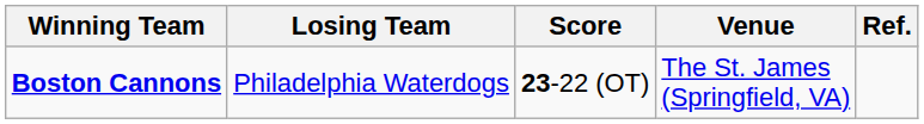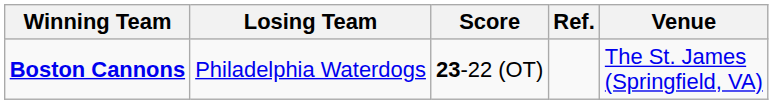 <table class="wikitable">
 <tr>
 <th>Winning Team</th>
 <th>Losing Team</th>
 <th>Score</th>
+<th>Ref.</th>
 <th>Venue</th>
-<th>Ref.</th>
 </tr>
 <tr>
 <td><strong><a href='#'>Boston Cannons</a></strong></td>
 <td><a href='#'>Philadelphia Waterdogs</a></td>
 <td><strong>23</strong>-22 (OT)</td>
+<td></td>
 <td><a href='#'>The St. James</a><br><a href='#'>(Springfield, VA)</a></td>
-<td></td>
 </tr>
 </table>
